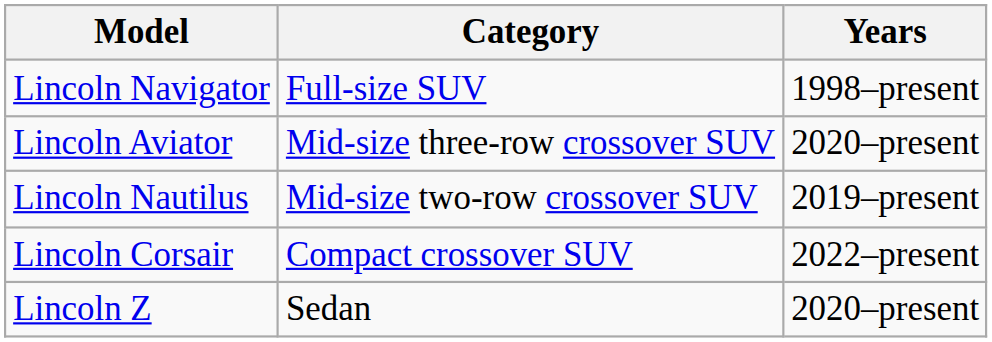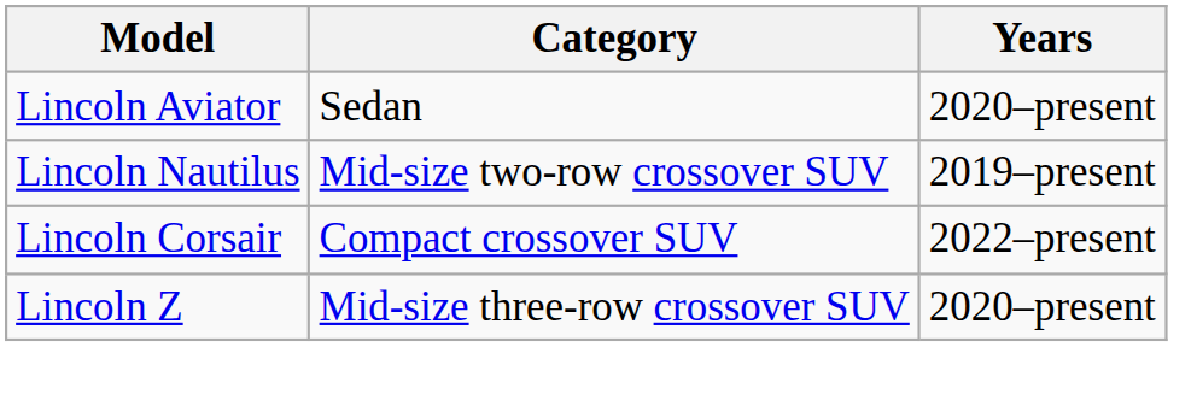 <table class="wikitable">
 <tr>
 <th>Model</th>
 <th>Category</th>
 <th>Years</th>
 </tr>
 <tr>
-<td><a href='#'>Lincoln Navigator</a></td>
-<td><a href='#'>Full-size SUV</a></td>
-<td>1998–present</td>
-</tr>
-<tr>
 <td><a href='#'>Lincoln Aviator</a></td>
-<td><a href='#'>Mid-size</a> three-row <a href='#'>crossover SUV</a></td>
+<td>Sedan</td>
 <td>2020–present</td>
 </tr>
 <tr>
 <td><a href='#'>Lincoln Nautilus</a></td>
 <td><a href='#'>Mid-size</a> two-row <a href='#'>crossover SUV</a></td>
 <td>2019–present</td>
 </tr>
 <tr>
 <td><a href='#'>Lincoln Corsair</a></td>
 <td><a href='#'>Compact crossover SUV</a></td>
 <td>2022–present</td>
 </tr>
 <tr>
 <td><a href='#'>Lincoln Z</a></td>
-<td>Sedan</td>
+<td><a href='#'>Mid-size</a> three-row <a href='#'>crossover SUV</a></td>
 <td>2020–present</td>
 </tr>
 </table>
